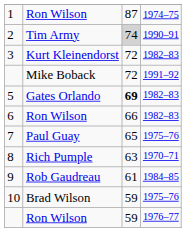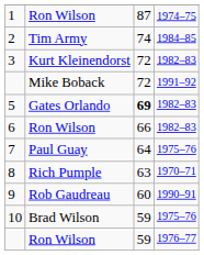 <table class="wikitable">
 <tr>
 </tr>
 <tr>
 <td>1</td>
 <td><a href='#'>Ron Wilson</a></td>
 <td>87</td>
 <td style="font-size:80%;"><a href='#'>1974–75</a></td>
 </tr>
 <tr>
 <td>2</td>
 <td><a href='#'>Tim Army</a></td>
-<td style="background: lightgrey;">74</td>
-<td style="font-size:80%;"><a href='#'>1990–91</a></td>
+<td>74</td>
+<td style="font-size:80%;"><a href='#'>1984–85</a></td>
 </tr>
 <tr>
 <td>3</td>
 <td><a href='#'>Kurt Kleinendorst</a></td>
 <td>72</td>
 <td style="font-size:80%;"><a href='#'>1982–83</a></td>
 </tr>
 <tr>
 <td></td>
 <td>Mike Boback</td>
 <td>72</td>
 <td style="font-size:80%;"><a href='#'>1991–92</a></td>
 </tr>
 <tr>
 <td>5</td>
 <td><a href='#'>Gates Orlando</a></td>
 <td><strong>69</strong></td>
 <td style="font-size:80%;"><a href='#'>1982–83</a></td>
 </tr>
 <tr>
 <td>6</td>
 <td><a href='#'>Ron Wilson</a></td>
 <td>66</td>
 <td style="font-size:80%;"><a href='#'>1982–83</a></td>
 </tr>
 <tr>
 <td>7</td>
 <td><a href='#'>Paul Guay</a></td>
-<td>65</td>
+<td>64</td>
 <td style="font-size:80%;"><a href='#'>1975–76</a></td>
 </tr>
 <tr>
 <td>8</td>
 <td><a href='#'>Rich Pumple</a></td>
 <td>63</td>
 <td style="font-size:80%;"><a href='#'>1970–71</a></td>
 </tr>
 <tr>
 <td>9</td>
 <td><a href='#'>Rob Gaudreau</a></td>
-<td>61</td>
-<td style="font-size:80%;"><a href='#'>1984–85</a></td>
+<td>60</td>
+<td style="font-size:80%;"><a href='#'>1990–91</a></td>
 </tr>
 <tr>
 <td>10</td>
 <td>Brad Wilson</td>
 <td>59</td>
 <td style="font-size:80%;"><a href='#'>1975–76</a></td>
 </tr>
 <tr>
 <td></td>
 <td><a href='#'>Ron Wilson</a></td>
 <td>59</td>
 <td style="font-size:80%;"><a href='#'>1976–77</a></td>
 </tr>
 </table>
